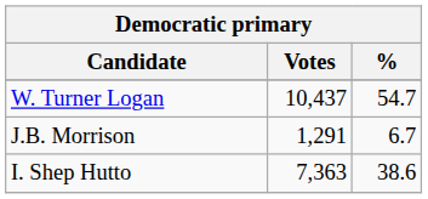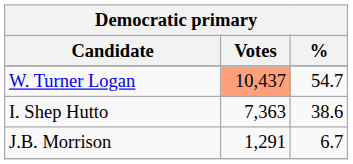 <table class="wikitable" align="left" style="margin: 1em 1em 1em 0; font-size: 95%;">
 <tr>
 <th colspan="3">Democratic primary</th>
 </tr>
 <tr>
 <th colspan="1" style="width: 170px">Candidate</th>
 <th style="width: 50px">Votes</th>
 <th style="width: 40px">%</th>
 </tr>
 <tr>
 </tr>
 <tr>
 <td><a href='#'>W. Turner Logan</a></td>
-<td align="right">10,437</td>
+<td align="right" style="background: lightsalmon;">10,437</td>
 <td align="right">54.7</td>
+</tr>
+<tr>
+<td>I. Shep Hutto</td>
+<td align="right">7,363</td>
+<td align="right">38.6</td>
 </tr>
 <tr>
 <td>J.B. Morrison</td>
 <td align="right">1,291</td>
 <td align="right">6.7</td>
 </tr>
 <tr>
-<td>I. Shep Hutto</td>
-<td align="right">7,363</td>
-<td align="right">38.6</td>
-</tr>
-<tr>
 </tr>
 </table>
